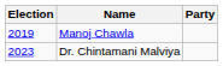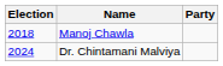 <table class="wikitable sortable">
 <tr>
 <th>Election</th>
 <th>Name</th>
 <th colspan=2>Party</th>
 </tr>
 <tr>
-<td><a href='#'>2019</a></td>
+<td><a href='#'>2018</a></td>
 <td><a href='#'>Manoj Chawla</a></td>
 <td></td>
 </tr>
 <tr>
-<td><a href='#'>2023</a></td>
+<td><a href='#'>2024</a></td>
 <td>Dr. Chintamani Malviya</td>
 <td></td>
 </tr>
 </table>
